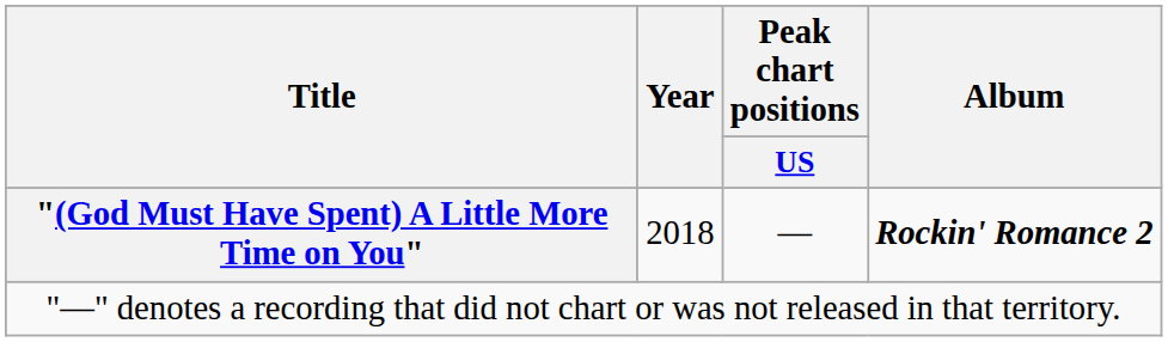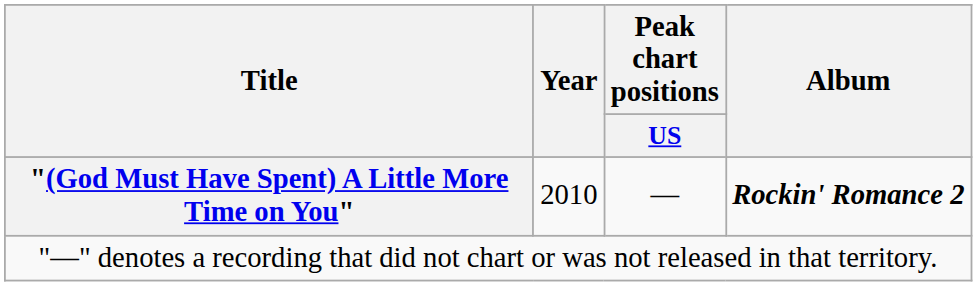 <table class="wikitable plainrowheaders" style="text-align:center;" border="1">
 <tr>
 <th rowspan="2" scope="col" style="width:18em;">Title</th>
 <th rowspan="2" scope="col">Year</th>
 <th>Peak chart positions</th>
 <th rowspan="2" scope="col">Album</th>
 </tr>
 <tr>
 <th scope="col" style="width:3em;font-size:90%;"><a href='#'>US</a><br></th>
 </tr>
 <tr>
 <th scope="row">"<a href='#'>(God Must Have Spent) A Little More Time on You</a>"</th>
-<td>2018</td>
+<td>2010</td>
 <td>—</td>
 <td><strong><em>Rockin' Romance 2</em></strong></td>
 </tr>
 <tr>
 <td colspan="4">"—" denotes a recording that did not chart or was not released in that territory.</td>
 </tr>
 </table>
